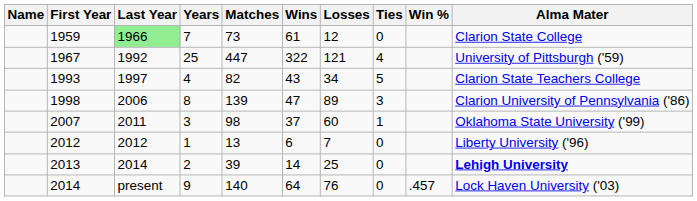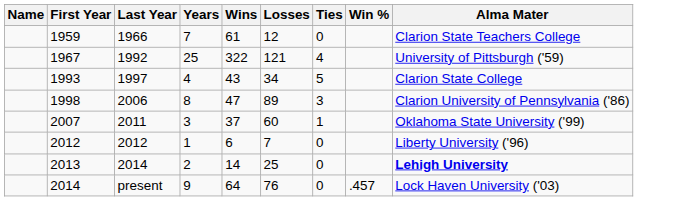 <table class="wikitable sortable">
 <tr>
 <th>Name</th>
 <th>First Year</th>
 <th>Last Year</th>
 <th>Years</th>
-<th>Matches</th>
 <th>Wins</th>
 <th>Losses</th>
 <th>Ties</th>
 <th>Win %</th>
 <th>Alma Mater</th>
 </tr>
 <tr>
 <td></td>
 <td>1959</td>
-<td style="background: lightgreen;">1966</td>
+<td>1966</td>
 <td>7</td>
-<td>73</td>
 <td>61</td>
 <td>12</td>
 <td>0</td>
 <td></td>
-<td><a href='#'>Clarion State College</a></td>
+<td><a href='#'>Clarion State Teachers College</a></td>
 </tr>
 <tr>
 <td></td>
 <td>1967</td>
 <td>1992</td>
 <td>25</td>
-<td>447</td>
 <td>322</td>
 <td>121</td>
 <td>4</td>
 <td></td>
 <td><a href='#'>University of Pittsburgh</a> ('59)</td>
 </tr>
 <tr>
 <td></td>
 <td>1993</td>
 <td>1997</td>
 <td>4</td>
-<td>82</td>
 <td>43</td>
 <td>34</td>
 <td>5</td>
 <td></td>
-<td><a href='#'>Clarion State Teachers College</a></td>
+<td><a href='#'>Clarion State College</a></td>
 </tr>
 <tr>
 <td></td>
 <td>1998</td>
 <td>2006</td>
 <td>8</td>
-<td>139</td>
 <td>47</td>
 <td>89</td>
 <td>3</td>
 <td></td>
 <td><a href='#'>Clarion University of Pennsylvania</a> ('86)</td>
 </tr>
 <tr>
 <td></td>
 <td>2007</td>
 <td>2011</td>
 <td>3</td>
-<td>98</td>
 <td>37</td>
 <td>60</td>
 <td>1</td>
 <td></td>
 <td><a href='#'>Oklahoma State University</a> ('99)</td>
 </tr>
 <tr>
 <td></td>
 <td>2012</td>
 <td>2012</td>
 <td>1</td>
-<td>13</td>
 <td>6</td>
 <td>7</td>
 <td>0</td>
 <td></td>
 <td><a href='#'>Liberty University</a> ('96)</td>
 </tr>
 <tr>
 <td></td>
 <td>2013</td>
 <td>2014</td>
 <td>2</td>
-<td>39</td>
 <td>14</td>
 <td>25</td>
 <td>0</td>
 <td></td>
 <td><strong><a href='#'>Lehigh University</a></strong></td>
 </tr>
 <tr>
 <td></td>
 <td>2014</td>
 <td>present</td>
 <td>9</td>
-<td>140</td>
 <td>64</td>
 <td>76</td>
 <td>0</td>
 <td>.457</td>
 <td><a href='#'>Lock Haven University</a> ('03)</td>
 </tr>
 </table>
